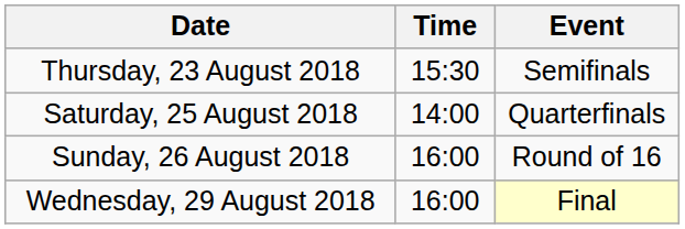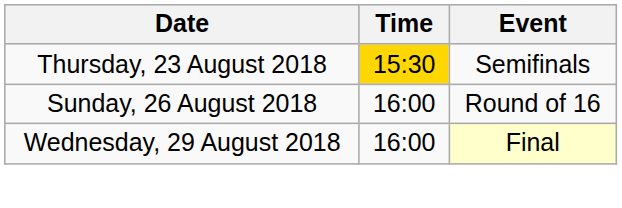 <table class = "wikitable" style="text-align:center;">
 <tr>
 <th width=220>Date</th>
 <th width=50>Time</th>
 <th width=100>Event</th>
 </tr>
 <tr>
 <td>Thursday, 23 August 2018</td>
-<td>15:30</td>
+<td style="background: gold;">15:30</td>
 <td>Semifinals</td>
-</tr>
-<tr>
-<td>Saturday, 25 August 2018</td>
-<td>14:00</td>
-<td>Quarterfinals</td>
 </tr>
 <tr>
 <td>Sunday, 26 August 2018</td>
 <td>16:00</td>
 <td>Round of 16</td>
 </tr>
 <tr>
 <td>Wednesday, 29 August 2018</td>
 <td>16:00</td>
 <td bgcolor=ffffcc>Final</td>
 </tr>
 </table>
